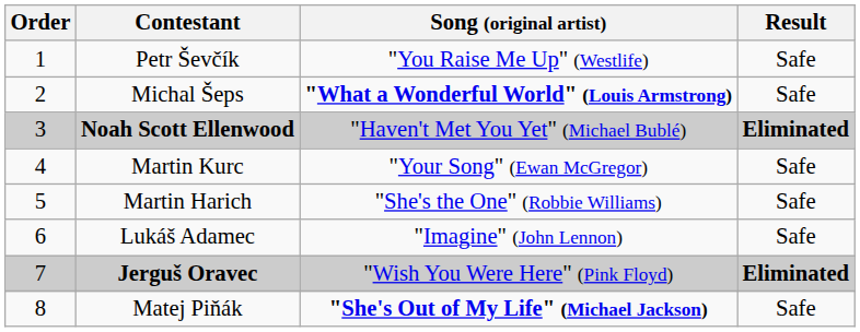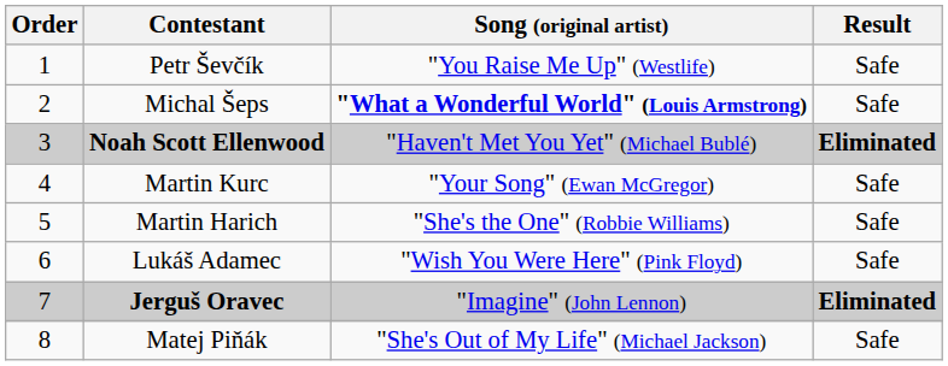 <table class="wikitable plainrowheaders" style="text-align:center;">
 <tr>
 <th scope="col">Order</th>
 <th scope="col">Contestant</th>
 <th scope="col">Song <small>(original artist)</small></th>
 <th scope="col">Result</th>
 </tr>
 <tr>
 <td>1</td>
 <td>Petr Ševčík</td>
 <td>"<a href='#'>You Raise Me Up</a>" <small>(<a href='#'>Westlife</a>)</small></td>
 <td>Safe</td>
 </tr>
 <tr>
 <td>2</td>
 <td>Michal Šeps</td>
 <td><strong>"<a href='#'>What a Wonderful World</a>" <small>(<a href='#'>Louis Armstrong</a>)</small></strong></td>
 <td>Safe</td>
 </tr>
 <tr style="background:#ccc;">
 <td>3</td>
 <td><strong>Noah Scott Ellenwood</strong></td>
 <td>"<a href='#'>Haven't Met You Yet</a>" <small>(<a href='#'>Michael Bublé</a>)</small></td>
 <td><strong>Eliminated</strong></td>
 </tr>
 <tr>
 <td>4</td>
 <td>Martin Kurc</td>
 <td>"<a href='#'>Your Song</a>" <small>(<a href='#'>Ewan McGregor</a>)</small></td>
 <td>Safe</td>
 </tr>
 <tr>
 <td>5</td>
 <td>Martin Harich</td>
 <td>"<a href='#'>She's the One</a>" <small>(<a href='#'>Robbie Williams</a>)</small></td>
 <td>Safe</td>
 </tr>
 <tr>
 <td>6</td>
 <td>Lukáš Adamec</td>
-<td>"<a href='#'>Imagine</a>" <small>(<a href='#'>John Lennon</a>)</small></td>
+<td>"<a href='#'>Wish You Were Here</a>" <small>(<a href='#'>Pink Floyd</a>)</small></td>
 <td>Safe</td>
 </tr>
 <tr style="background:#ccc;">
 <td>7</td>
 <td><strong>Jerguš Oravec</strong></td>
-<td>"<a href='#'>Wish You Were Here</a>" <small>(<a href='#'>Pink Floyd</a>)</small></td>
+<td>"<a href='#'>Imagine</a>" <small>(<a href='#'>John Lennon</a>)</small></td>
 <td><strong>Eliminated</strong></td>
 </tr>
 <tr style="background:#ccc;">
 </tr>
 <tr>
 <td>8</td>
 <td>Matej Piňák</td>
-<td><strong>"<a href='#'>She's Out of My Life</a>" <small>(<a href='#'>Michael Jackson</a>)</small></strong></td>
+<td>"<a href='#'>She's Out of My Life</a>" <small>(<a href='#'>Michael Jackson</a>)</small></td>
 <td>Safe</td>
 </tr>
 </table>
